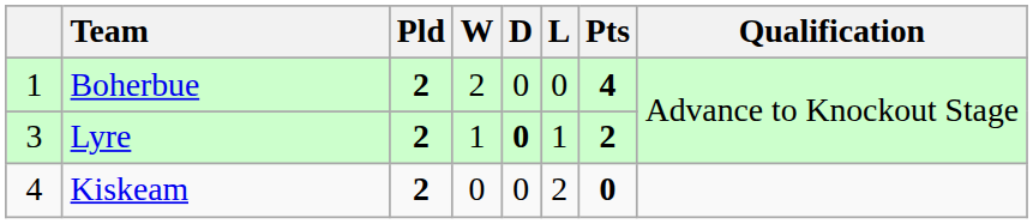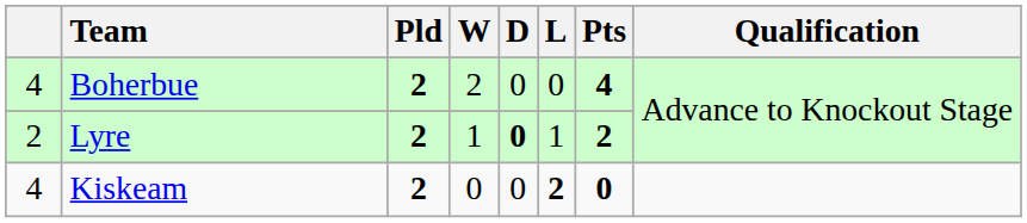 <table class="wikitable" style="text-align:center">
 <tr>
 <th width="20"></th>
 <th width="150" style="text-align:left;">Team</th>
 <th>Pld</th>
 <th>W</th>
 <th>D</th>
 <th>L</th>
 <th>Pts</th>
 <th>Qualification</th>
 </tr>
 <tr style="background:#ccffcc">
-<td>1</td>
+<td>4</td>
 <td align="left"> <a href='#'>Boherbue</a></td>
 <td><strong>2</strong></td>
 <td>2</td>
 <td>0</td>
 <td>0</td>
 <td><strong>4</strong></td>
 <td rowspan="2">Advance to Knockout Stage</td>
 </tr>
 <tr style="background:#ccffcc">
-<td>3</td>
+<td>2</td>
 <td align="left"> <a href='#'>Lyre</a></td>
 <td><strong>2</strong></td>
 <td>1</td>
 <td><strong>0</strong></td>
 <td>1</td>
 <td><strong>2</strong></td>
 </tr>
 <tr>
 <td>4</td>
 <td align="left"> <a href='#'>Kiskeam</a></td>
 <td><strong>2</strong></td>
 <td>0</td>
 <td>0</td>
-<td>2</td>
+<td><strong>2</strong></td>
 <td><strong>0</strong></td>
 <td></td>
 </tr>
 </table>
